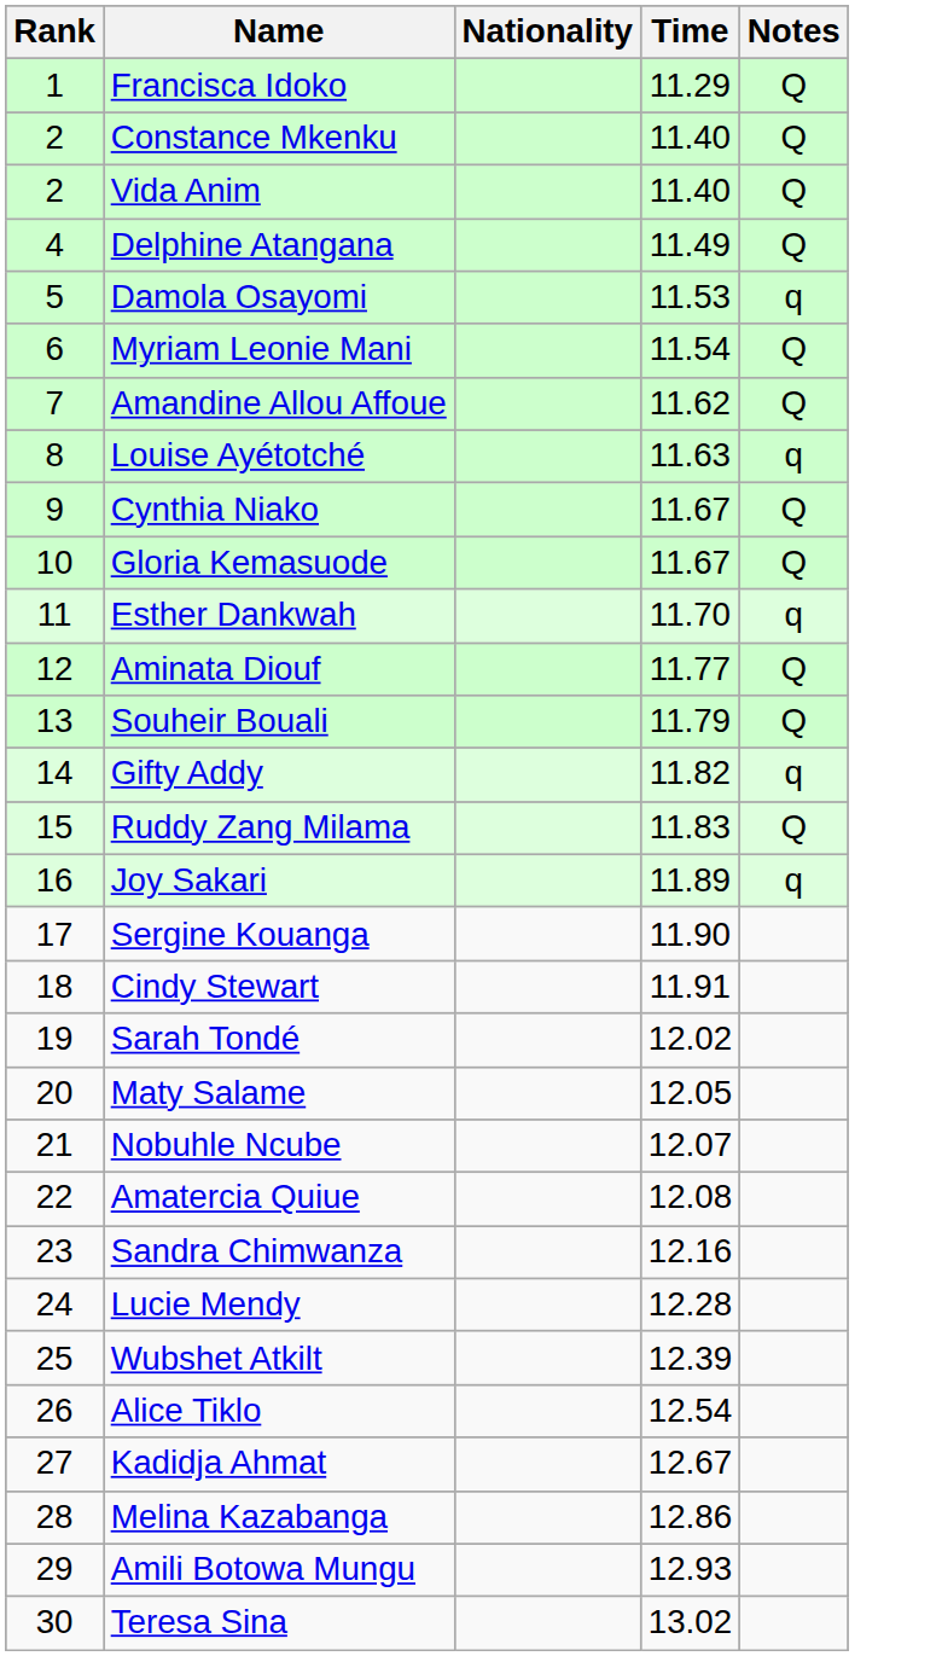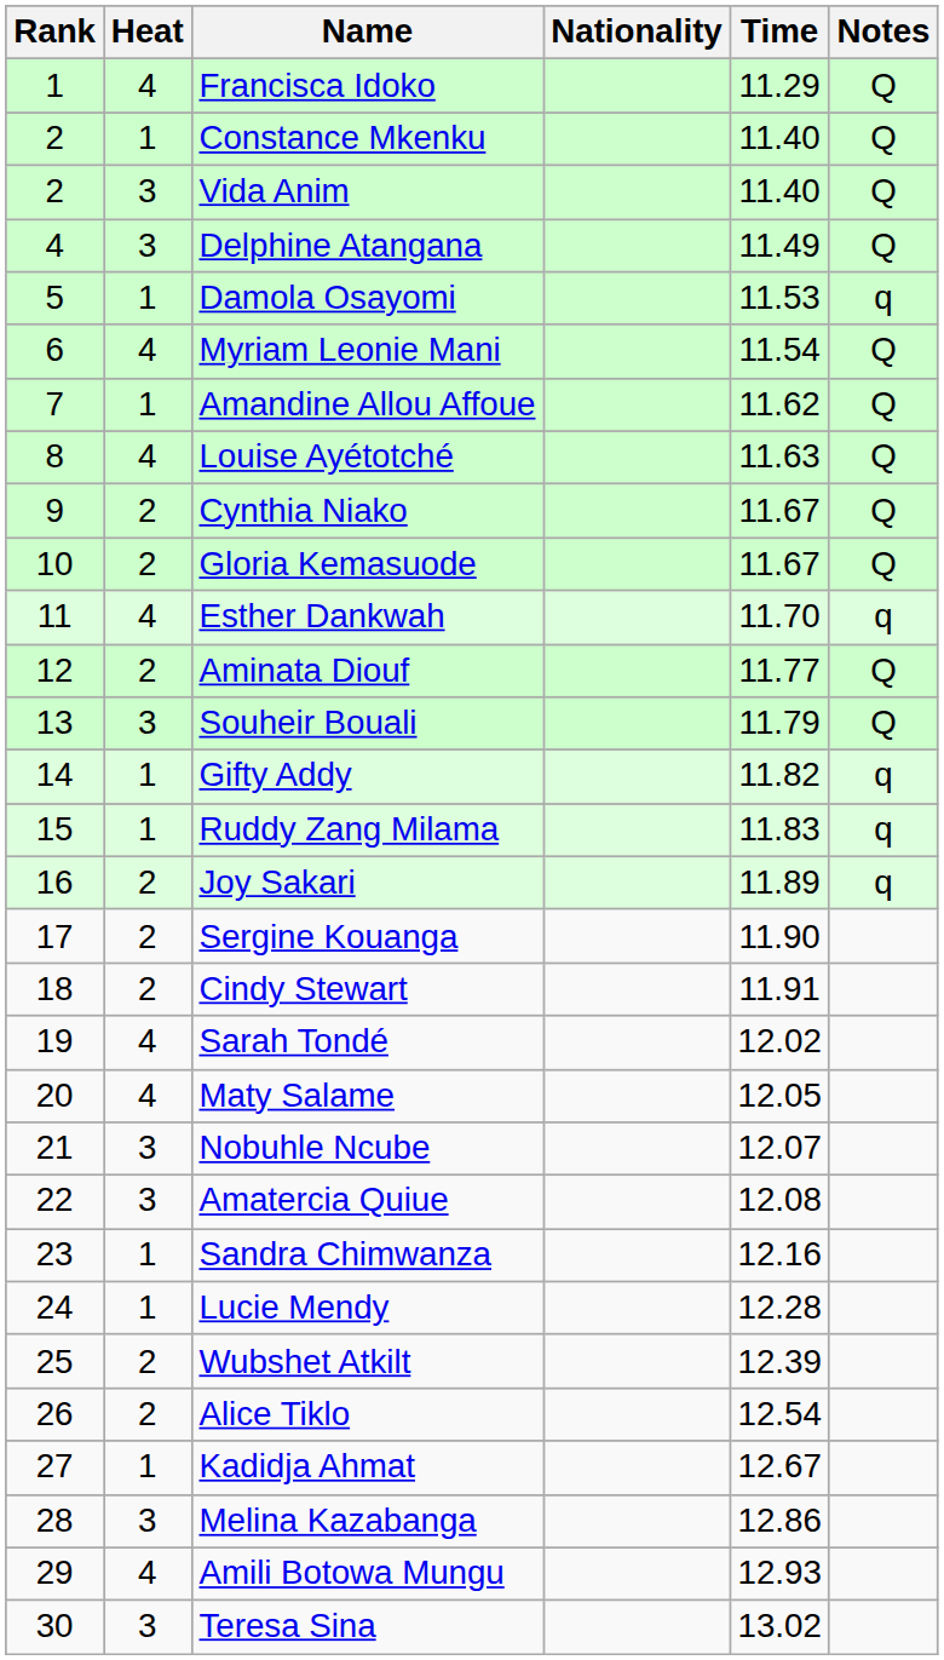 <table class="wikitable sortable" style="text-align:center">
 <tr>
 <th>Rank</th>
+<th>Heat</th>
 <th>Name</th>
 <th>Nationality</th>
 <th>Time</th>
 <th>Notes</th>
 </tr>
 <tr bgcolor=ccffcc>
 <td>1</td>
+<td>4</td>
 <td align=left><a href='#'>Francisca Idoko</a></td>
 <td align=left></td>
 <td>11.29</td>
 <td>Q</td>
 </tr>
 <tr bgcolor=ccffcc>
 <td>2</td>
+<td>1</td>
 <td align=left><a href='#'>Constance Mkenku</a></td>
 <td align=left></td>
 <td>11.40</td>
 <td>Q</td>
 </tr>
 <tr bgcolor=ccffcc>
 <td>2</td>
+<td>3</td>
 <td align=left><a href='#'>Vida Anim</a></td>
 <td align=left></td>
 <td>11.40</td>
 <td>Q</td>
 </tr>
 <tr bgcolor=ccffcc>
 <td>4</td>
+<td>3</td>
 <td align=left><a href='#'>Delphine Atangana</a></td>
 <td align=left></td>
 <td>11.49</td>
 <td>Q</td>
 </tr>
 <tr bgcolor=ccffcc>
 <td>5</td>
+<td>1</td>
 <td align=left><a href='#'>Damola Osayomi</a></td>
 <td align=left></td>
 <td>11.53</td>
 <td>q</td>
 </tr>
 <tr bgcolor=ccffcc>
 <td>6</td>
+<td>4</td>
 <td align=left><a href='#'>Myriam Leonie Mani</a></td>
 <td align=left></td>
 <td>11.54</td>
 <td>Q</td>
 </tr>
 <tr bgcolor=ccffcc>
 <td>7</td>
+<td>1</td>
 <td align=left><a href='#'>Amandine Allou Affoue</a></td>
 <td align=left></td>
 <td>11.62</td>
 <td>Q</td>
 </tr>
 <tr bgcolor=ccffcc>
 <td>8</td>
+<td>4</td>
 <td align=left><a href='#'>Louise Ayétotché</a></td>
 <td align=left></td>
 <td>11.63</td>
-<td>q</td>
+<td>Q</td>
 </tr>
 <tr bgcolor=ccffcc>
 <td>9</td>
+<td>2</td>
 <td align=left><a href='#'>Cynthia Niako</a></td>
 <td align=left></td>
 <td>11.67</td>
 <td>Q</td>
 </tr>
 <tr bgcolor=ccffcc>
 <td>10</td>
+<td>2</td>
 <td align=left><a href='#'>Gloria Kemasuode</a></td>
 <td align=left></td>
 <td>11.67</td>
 <td>Q</td>
 </tr>
 <tr bgcolor=ddffdd>
 <td>11</td>
+<td>4</td>
 <td align=left><a href='#'>Esther Dankwah</a></td>
 <td align=left></td>
 <td>11.70</td>
 <td>q</td>
 </tr>
 <tr bgcolor=ccffcc>
 <td>12</td>
+<td>2</td>
 <td align=left><a href='#'>Aminata Diouf</a></td>
 <td align=left></td>
 <td>11.77</td>
 <td>Q</td>
 </tr>
 <tr bgcolor=ccffcc>
 <td>13</td>
+<td>3</td>
 <td align=left><a href='#'>Souheir Bouali</a></td>
 <td align=left></td>
 <td>11.79</td>
 <td>Q</td>
 </tr>
 <tr bgcolor=ddffdd>
 <td>14</td>
+<td>1</td>
 <td align=left><a href='#'>Gifty Addy</a></td>
 <td align=left></td>
 <td>11.82</td>
 <td>q</td>
 </tr>
 <tr bgcolor=ddffdd>
 <td>15</td>
+<td>1</td>
 <td align=left><a href='#'>Ruddy Zang Milama</a></td>
 <td align=left></td>
 <td>11.83</td>
-<td>Q</td>
+<td>q</td>
 </tr>
 <tr bgcolor=ddffdd>
 <td>16</td>
+<td>2</td>
 <td align=left><a href='#'>Joy Sakari</a></td>
 <td align=left></td>
 <td>11.89</td>
 <td>q</td>
 </tr>
 <tr>
 <td>17</td>
+<td>2</td>
 <td align=left><a href='#'>Sergine Kouanga</a></td>
 <td align=left></td>
 <td>11.90</td>
 <td></td>
 </tr>
 <tr>
 <td>18</td>
+<td>2</td>
 <td align=left><a href='#'>Cindy Stewart</a></td>
 <td align=left></td>
 <td>11.91</td>
 <td></td>
 </tr>
 <tr>
 <td>19</td>
+<td>4</td>
 <td align=left><a href='#'>Sarah Tondé</a></td>
 <td align=left></td>
 <td>12.02</td>
 <td></td>
 </tr>
 <tr>
 <td>20</td>
+<td>4</td>
 <td align=left><a href='#'>Maty Salame</a></td>
 <td align=left></td>
 <td>12.05</td>
 <td></td>
 </tr>
 <tr>
 <td>21</td>
+<td>3</td>
 <td align=left><a href='#'>Nobuhle Ncube</a></td>
 <td align=left></td>
 <td>12.07</td>
 <td></td>
 </tr>
 <tr>
 <td>22</td>
+<td>3</td>
 <td align=left><a href='#'>Amatercia Quiue</a></td>
 <td align=left></td>
 <td>12.08</td>
 <td></td>
 </tr>
 <tr>
 <td>23</td>
+<td>1</td>
 <td align=left><a href='#'>Sandra Chimwanza</a></td>
 <td align=left></td>
 <td>12.16</td>
 <td></td>
 </tr>
 <tr>
 <td>24</td>
+<td>1</td>
 <td align=left><a href='#'>Lucie Mendy</a></td>
 <td align=left></td>
 <td>12.28</td>
 <td></td>
 </tr>
 <tr>
 <td>25</td>
+<td>2</td>
 <td align=left><a href='#'>Wubshet Atkilt</a></td>
 <td align=left></td>
 <td>12.39</td>
 <td></td>
 </tr>
 <tr>
 <td>26</td>
+<td>2</td>
 <td align=left><a href='#'>Alice Tiklo</a></td>
 <td align=left></td>
 <td>12.54</td>
 <td></td>
 </tr>
 <tr>
 <td>27</td>
+<td>1</td>
 <td align=left><a href='#'>Kadidja Ahmat</a></td>
 <td align=left></td>
 <td>12.67</td>
 <td></td>
 </tr>
 <tr>
 <td>28</td>
+<td>3</td>
 <td align=left><a href='#'>Melina Kazabanga</a></td>
 <td align=left></td>
 <td>12.86</td>
 <td></td>
 </tr>
 <tr>
 <td>29</td>
+<td>4</td>
 <td align=left><a href='#'>Amili Botowa Mungu</a></td>
 <td align=left></td>
 <td>12.93</td>
 <td></td>
 </tr>
 <tr>
 <td>30</td>
+<td>3</td>
 <td align=left><a href='#'>Teresa Sina</a></td>
 <td align=left></td>
 <td>13.02</td>
 <td></td>
 </tr>
 </table>
